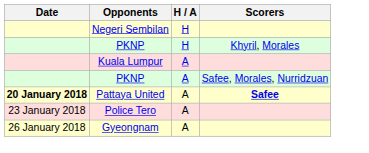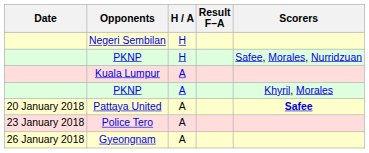 <table class="wikitable" style="text-align:center">
 <tr>
 <th>Date</th>
 <th>Opponents</th>
 <th>H / A</th>
+<th>Result<br>F–A</th>
 <th>Scorers</th>
 </tr>
 <tr bgcolor=#ffffcc>
 <td></td>
 <td><a href='#'>Negeri Sembilan</a></td>
 <td><a href='#'>H</a></td>
 <td></td>
+<td></td>
 </tr>
 <tr bgcolor=#ddffdd>
 <td></td>
 <td><a href='#'>PKNP</a></td>
 <td><a href='#'>H</a></td>
-<td><a href='#'>Khyril</a>, <a href='#'>Morales</a></td>
+<td></td>
+<td><a href='#'>Safee</a>, <a href='#'>Morales</a>, <a href='#'>Nurridzuan</a></td>
 </tr>
 <tr bgcolor=#ffdddd>
 <td></td>
 <td><a href='#'>Kuala Lumpur</a></td>
 <td><a href='#'>A</a></td>
 <td></td>
+<td></td>
 </tr>
 <tr bgcolor=#ddffdd>
 <td></td>
 <td><a href='#'>PKNP</a></td>
 <td><a href='#'>A</a></td>
-<td><a href='#'>Safee</a>, <a href='#'>Morales</a>, <a href='#'>Nurridzuan</a></td>
+<td></td>
+<td><a href='#'>Khyril</a>, <a href='#'>Morales</a></td>
 </tr>
 <tr bgcolor=#ffffcc>
-<td><strong>20 January 2018</strong></td>
+<td>20 January 2018</td>
 <td><a href='#'>Pattaya United</a></td>
 <td>A</td>
+<td></td>
 <td><strong><a href='#'>Safee</a></strong></td>
 </tr>
 <tr bgcolor=#ffdddd>
 <td>23 January 2018</td>
 <td><a href='#'>Police Tero</a></td>
 <td>A</td>
 <td></td>
+<td></td>
 </tr>
 <tr bgcolor=#ffffcc>
 <td>26 January 2018</td>
 <td><a href='#'>Gyeongnam</a></td>
 <td>A</td>
 <td></td>
+<td></td>
 </tr>
 </table>
